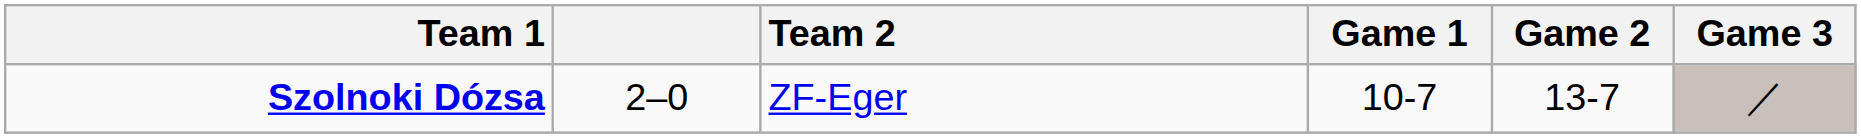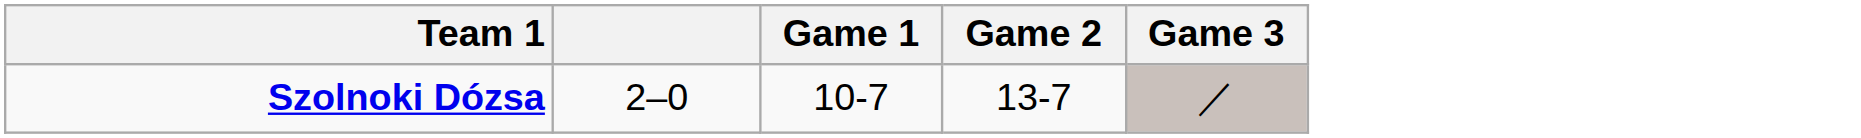 <table class=wikitable style="text-align:center">
 <tr>
 <th style="width:225px; text-align:right;">Team 1</th>
 <th style="width:80px;"></th>
-<th style="width:225px; text-align:left;">Team 2</th>
 <th style="width:70px;">Game 1</th>
 <th style="width:70px;">Game 2</th>
 <th style="width:70px;">Game 3</th>
 </tr>
 <tr>
 <td align=right><strong><a href='#'>Szolnoki Dózsa</a></strong> </td>
 <td>2–0</td>
-<td align=left> <a href='#'>ZF-Eger</a></td>
 <td>10-7</td>
 <td>13-7</td>
 <td bgcolor=#c9c0bb>／</td>
 </tr>
 </table>
